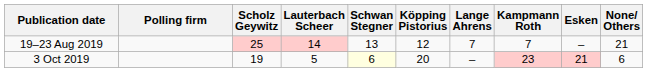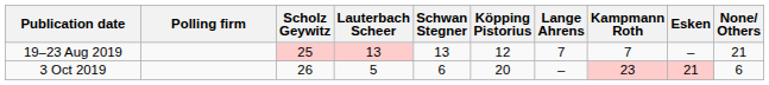 <table class="wikitable" style="text-align:center; font-size:95%; line-height:14px;">
 <tr style="height:42px;">
 <th style="width:145px;">Publication date</th>
 <th style="width:145px;">Polling firm</th>
 <th style="width:40px;">Scholz<br>Geywitz</th>
 <th style="width:40px;">Lauterbach<br>Scheer</th>
 <th style="width:40px;">Schwan<br>Stegner</th>
 <th style="width:40px;">Köpping<br>Pistorius</th>
 <th style="width:40px;">Lange<br>Ahrens</th>
 <th style="width:40px;">Kampmann<br>Roth</th>
 <th style="width:40px;">Esken<br></th>
 <th style="width:40px;">None/<br>Others</th>
 </tr>
 <tr>
 <td>19–23 Aug 2019</td>
 <td></td>
 <td style="background:#FFCCCC">25</td>
-<td style="background:#FFCCCC">14</td>
+<td style="background:#FFCCCC">13</td>
 <td>13</td>
 <td>12</td>
 <td>7</td>
 <td>7</td>
 <td>–</td>
 <td>21</td>
 </tr>
 <tr>
 <td>3 Oct 2019</td>
 <td></td>
-<td>19</td>
+<td>26</td>
 <td>5</td>
-<td style="background: lightyellow;">6</td>
+<td>6</td>
 <td>20</td>
 <td>–</td>
 <td style="background:#FFCCCC">23</td>
 <td style="background:#FFCCCC">21</td>
 <td>6</td>
 </tr>
 </table>
